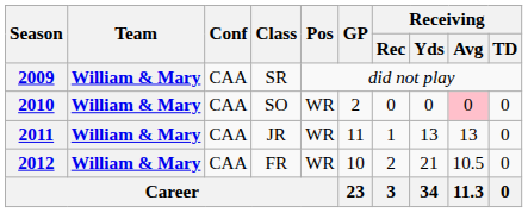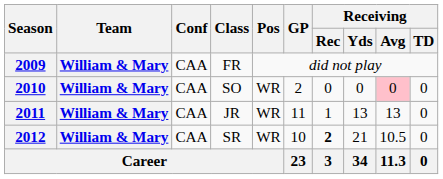 <table class="wikitable" style="text-align: center;">
 <tr>
 <th rowspan="2">Season</th>
 <th rowspan="2">Team</th>
 <th rowspan="2">Conf</th>
 <th rowspan="2">Class</th>
 <th rowspan="2">Pos</th>
 <th rowspan="2">GP</th>
 <th colspan="4">Receiving</th>
 </tr>
 <tr>
 <th>Rec</th>
 <th>Yds</th>
 <th>Avg</th>
 <th>TD</th>
 </tr>
 <tr>
 <th><a href='#'>2009</a></th>
 <th><a href='#'>William & Mary</a></th>
 <td>CAA</td>
-<td>SR</td>
+<td>FR</td>
 <td colspan="20"><em>did not play</em></td>
 </tr>
 <tr>
 <th><a href='#'>2010</a></th>
 <th><a href='#'>William & Mary</a></th>
 <td>CAA</td>
 <td>SO</td>
 <td>WR</td>
 <td>2</td>
 <td>0</td>
 <td>0</td>
 <td style="background: pink;">0</td>
 <td>0</td>
 </tr>
 <tr>
 <th><a href='#'>2011</a></th>
 <th><a href='#'>William & Mary</a></th>
 <td>CAA</td>
 <td>JR</td>
 <td>WR</td>
 <td>11</td>
 <td>1</td>
 <td>13</td>
 <td>13</td>
 <td>0</td>
 </tr>
 <tr>
 <th><a href='#'>2012</a></th>
 <th><a href='#'>William & Mary</a></th>
 <td>CAA</td>
-<td>FR</td>
+<td>SR</td>
 <td>WR</td>
 <td>10</td>
-<td>2</td>
+<td><strong>2</strong></td>
 <td>21</td>
 <td>10.5</td>
 <td>0</td>
 </tr>
 <tr>
 <th colspan="5">Career</th>
 <th>23</th>
 <th>3</th>
 <th>34</th>
 <th>11.3</th>
 <th>0</th>
 </tr>
 </table>
